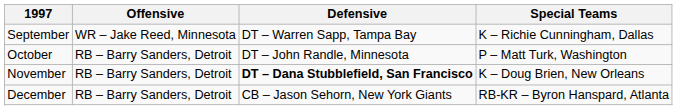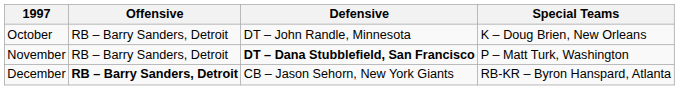 <table class="wikitable">
 <tr>
 <th>1997</th>
 <th>Offensive</th>
 <th>Defensive</th>
 <th>Special Teams</th>
 </tr>
 <tr>
-<td>September</td>
-<td>WR – Jake Reed, Minnesota</td>
-<td>DT – Warren Sapp, Tampa Bay</td>
-<td>K – Richie Cunningham, Dallas</td>
-</tr>
-<tr>
 <td>October</td>
 <td>RB – Barry Sanders, Detroit</td>
 <td>DT – John Randle, Minnesota</td>
-<td>P – Matt Turk, Washington</td>
+<td>K – Doug Brien, New Orleans</td>
 </tr>
 <tr>
 <td>November</td>
 <td>RB – Barry Sanders, Detroit</td>
 <td><strong>DT – Dana Stubblefield, San Francisco</strong></td>
-<td>K – Doug Brien, New Orleans</td>
+<td>P – Matt Turk, Washington</td>
 </tr>
 <tr>
 <td>December</td>
-<td>RB – Barry Sanders, Detroit</td>
+<td><strong>RB – Barry Sanders, Detroit</strong></td>
 <td>CB – Jason Sehorn, New York Giants</td>
 <td>RB-KR – Byron Hanspard, Atlanta</td>
 </tr>
 </table>
